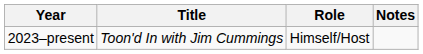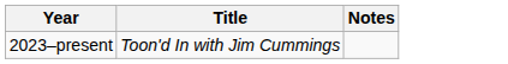 <table class="wikitable sortable">
 <tr>
 <th>Year</th>
 <th>Title</th>
-<th>Role</th>
 <th>Notes</th>
 </tr>
 <tr>
 <td>2023–present</td>
 <td><em>Toon'd In with Jim Cummings</em></td>
-<td>Himself/Host</td>
 <td></td>
 </tr>
 </table>
